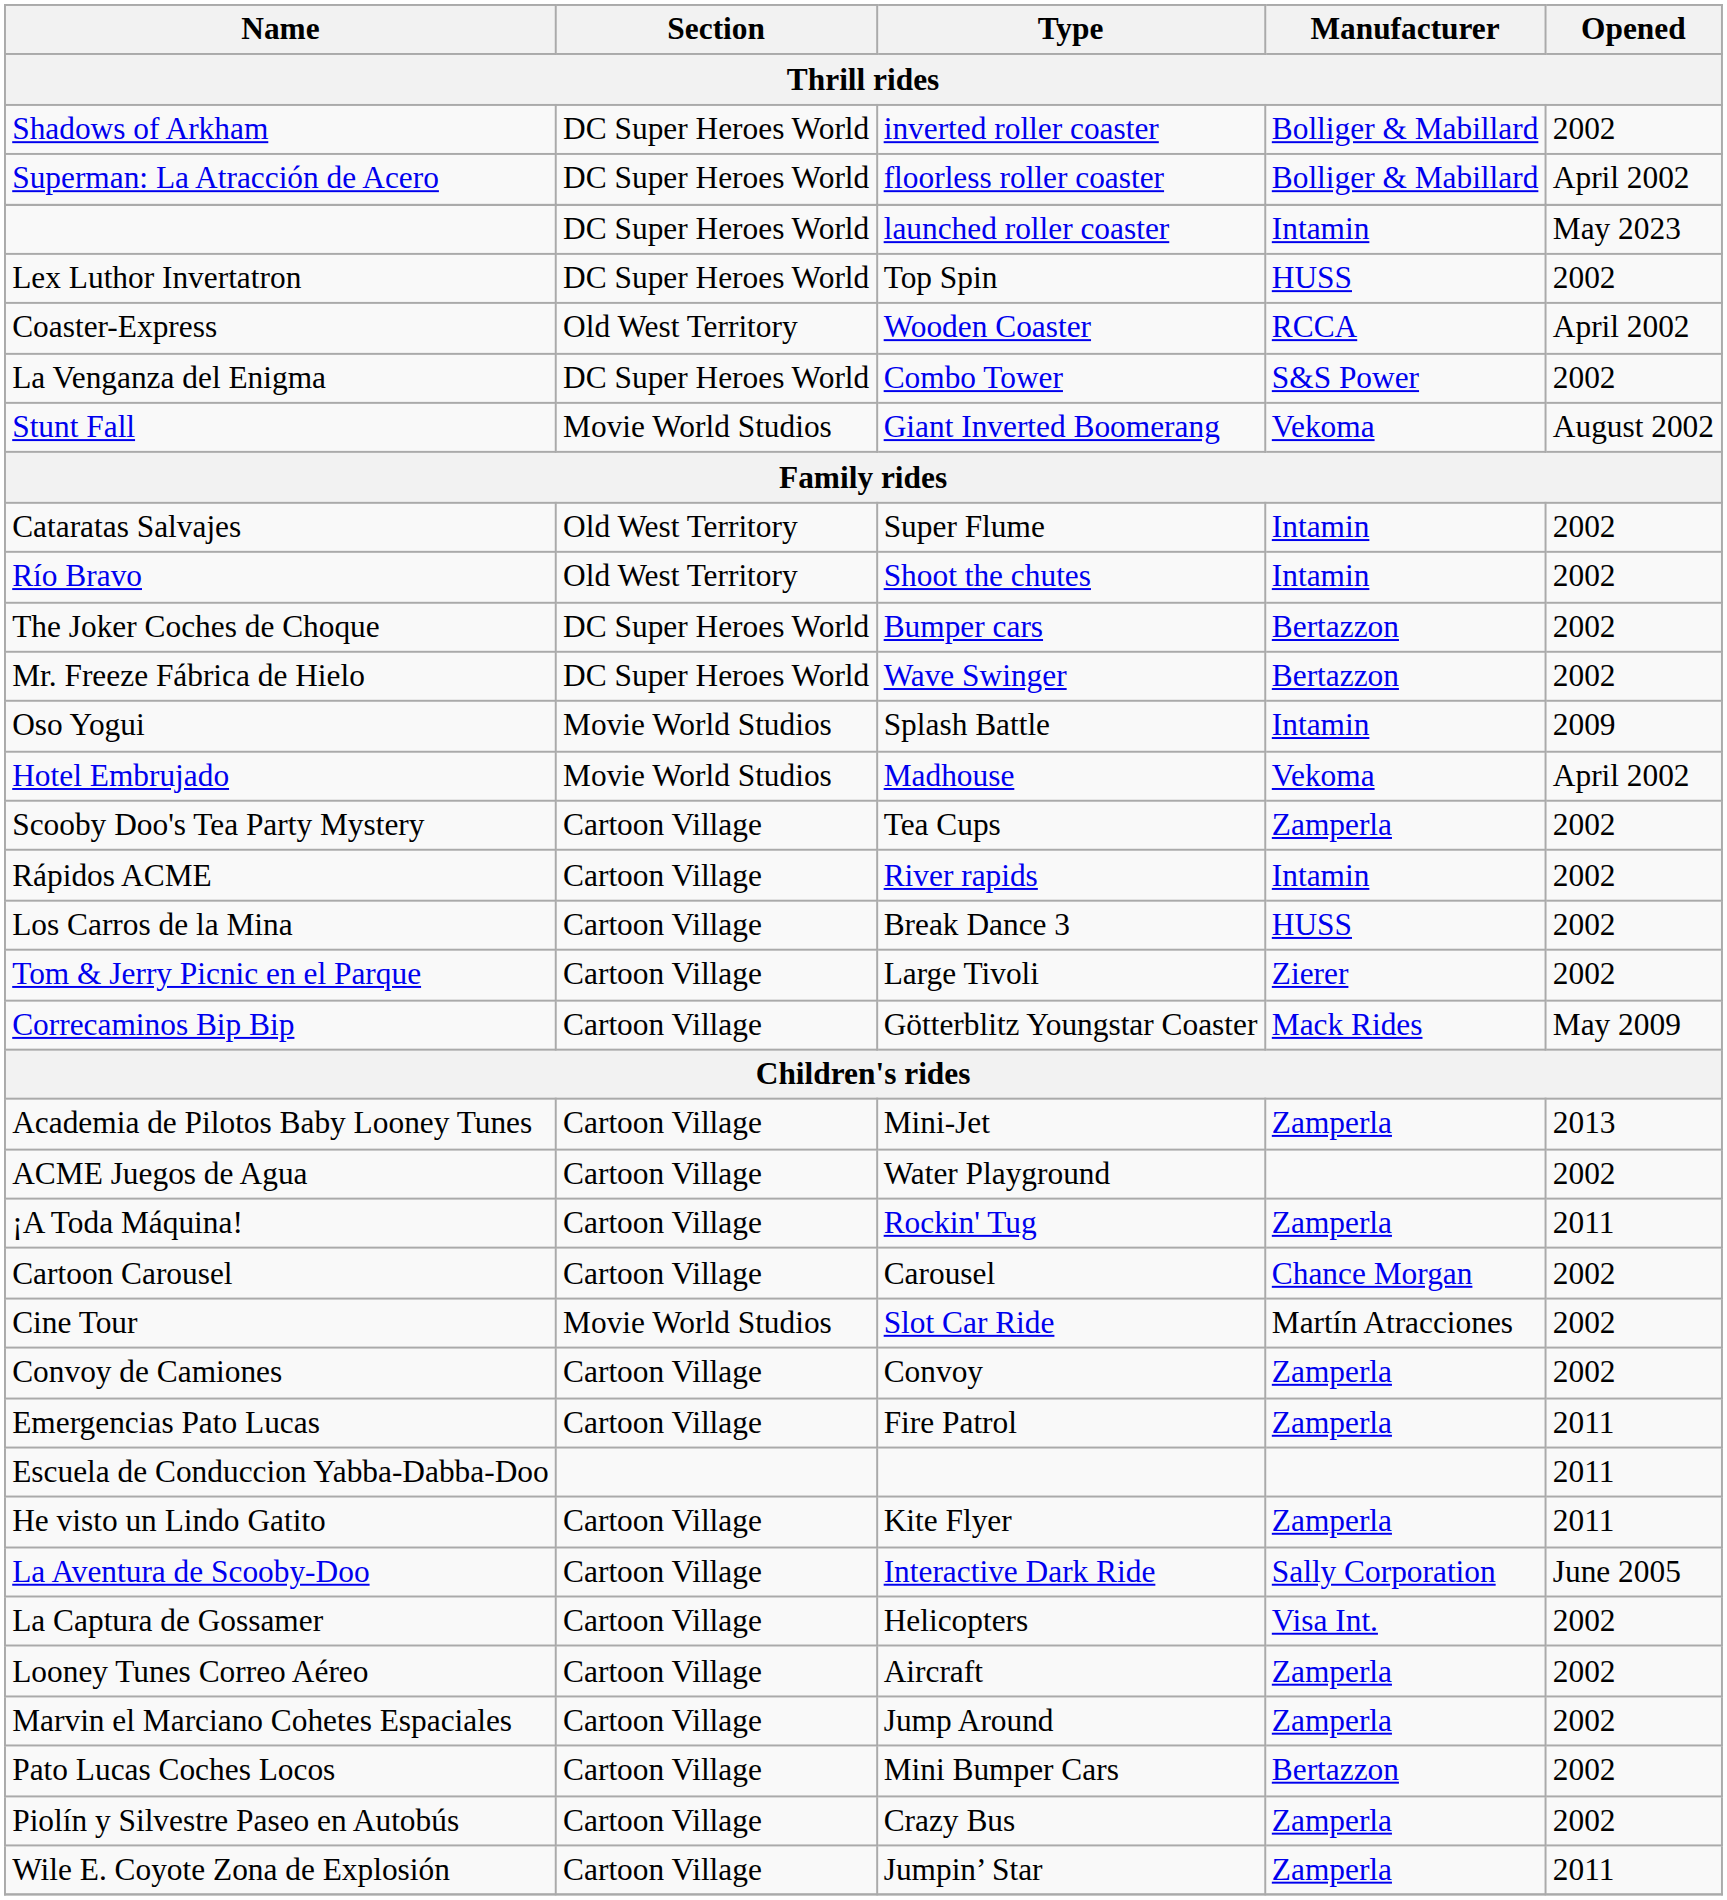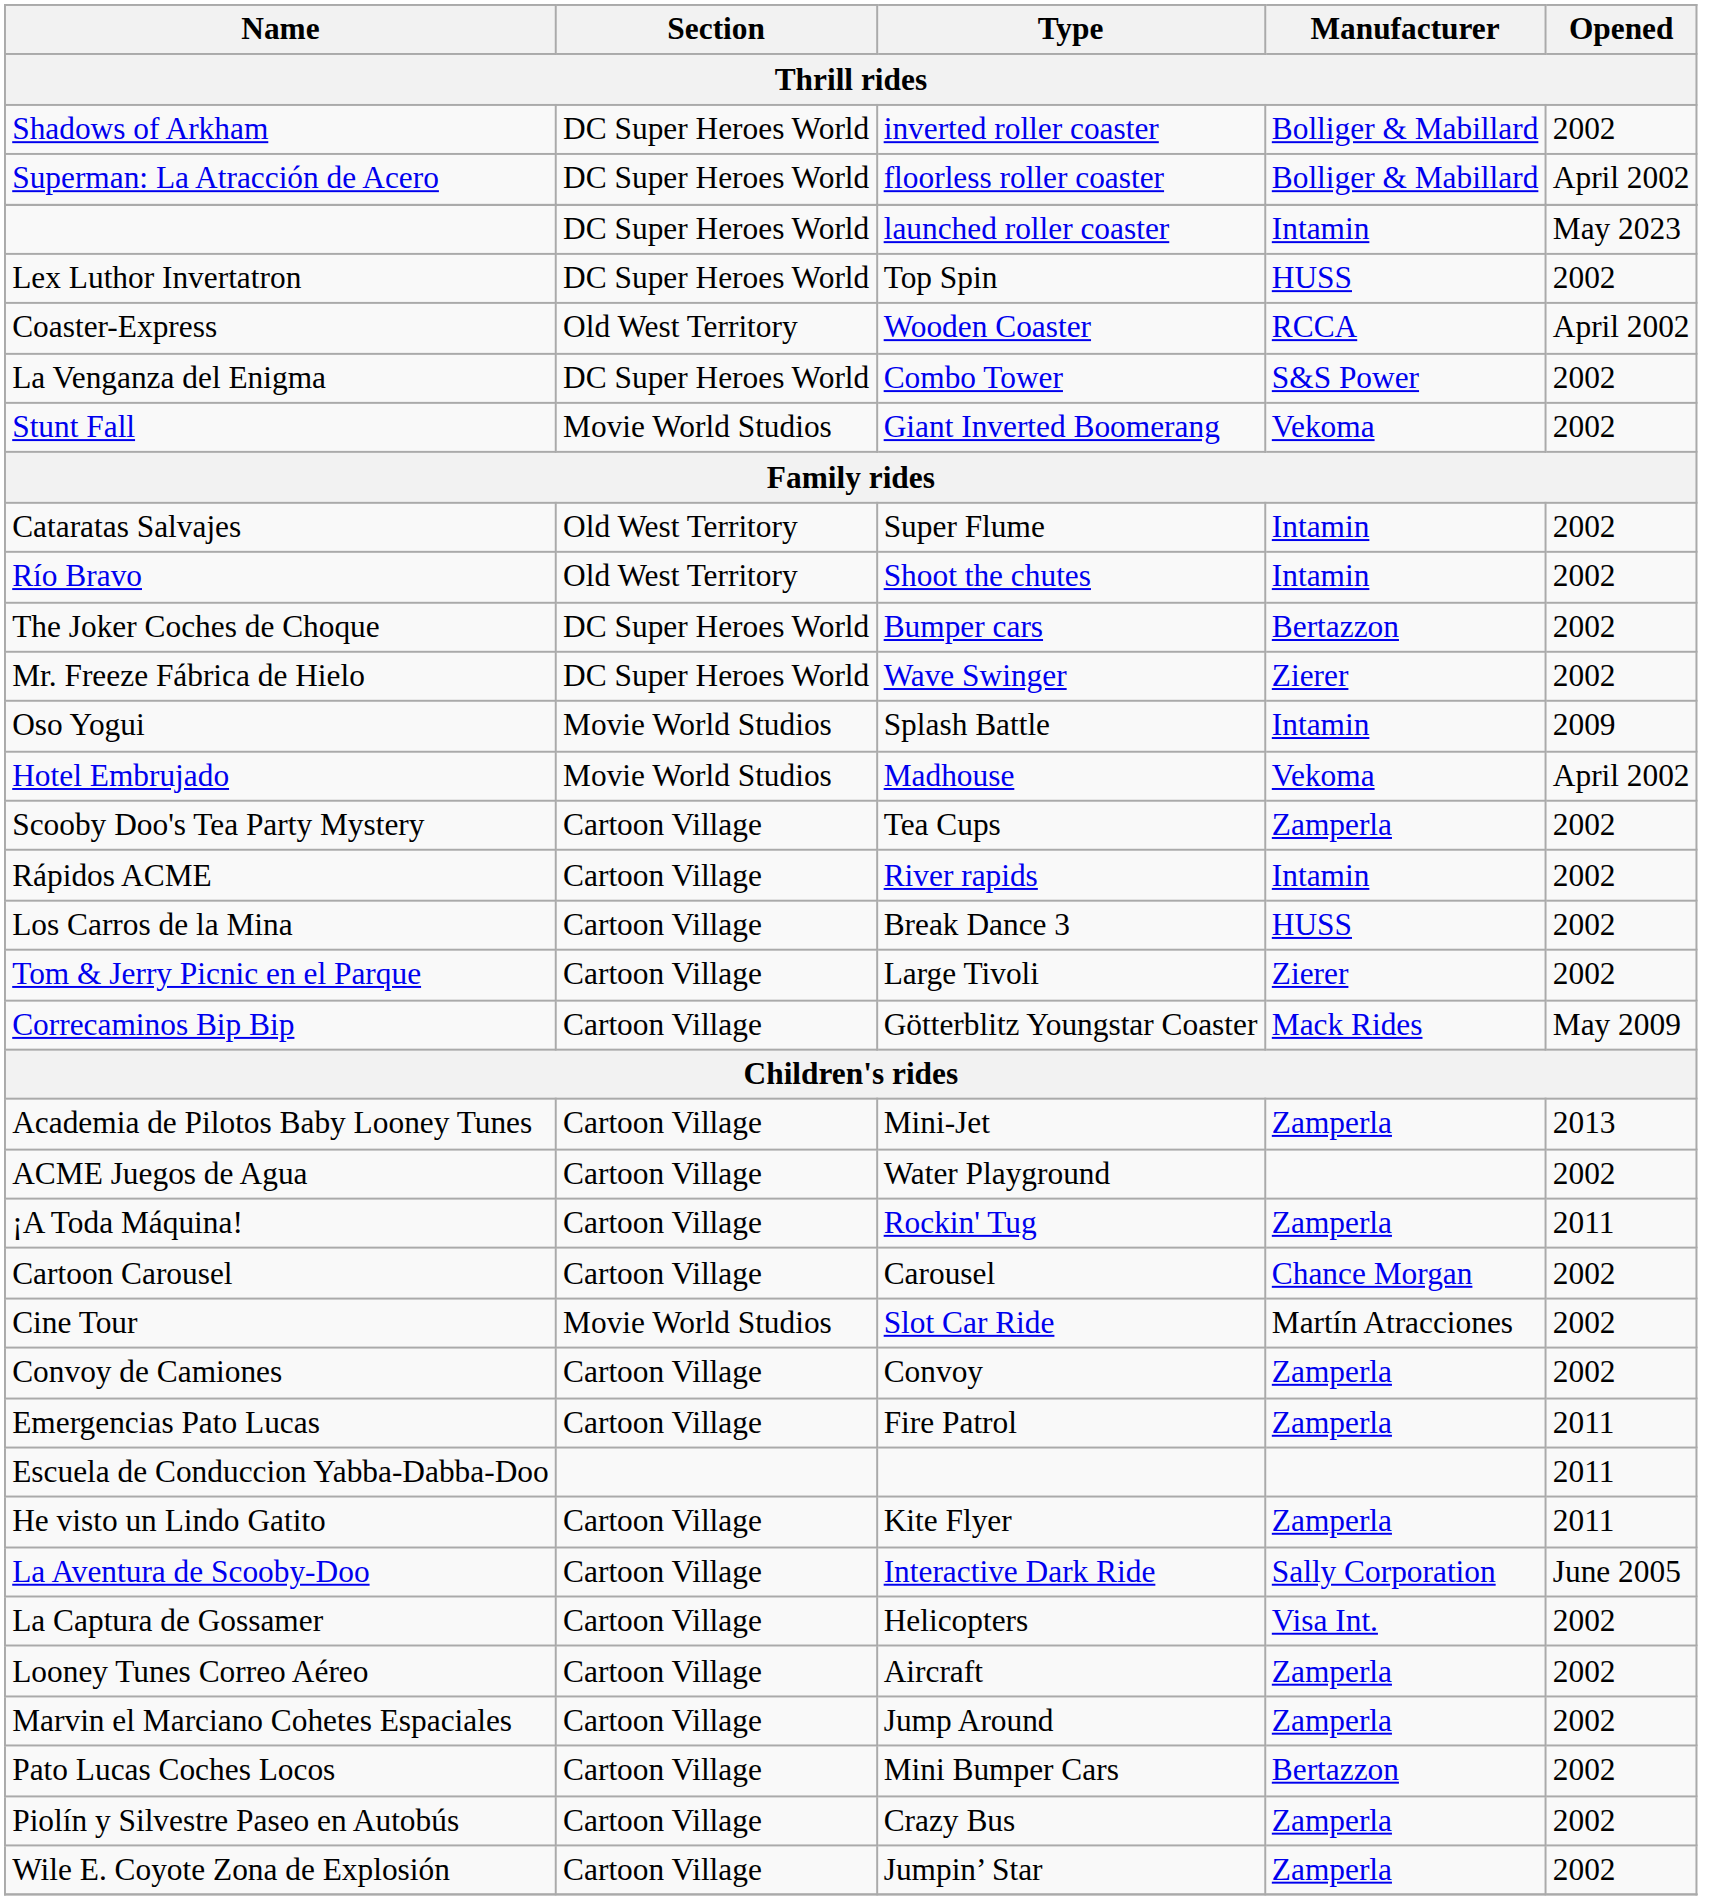 <table class="wikitable">
 <tr>
 <th>Name</th>
 <th>Section</th>
 <th>Type</th>
 <th>Manufacturer</th>
 <th>Opened</th>
 </tr>
 <tr>
 <th colspan="6">Thrill rides</th>
 </tr>
 <tr>
 <td><a href='#'>Shadows of Arkham</a></td>
 <td>DC Super Heroes World</td>
 <td><a href='#'>inverted roller coaster</a></td>
 <td><a href='#'>Bolliger & Mabillard</a></td>
 <td>2002</td>
 </tr>
 <tr>
 <td><a href='#'>Superman: La Atracción de Acero</a></td>
 <td>DC Super Heroes World</td>
 <td><a href='#'>floorless roller coaster</a></td>
 <td><a href='#'>Bolliger & Mabillard</a></td>
 <td>April 2002</td>
 </tr>
 <tr>
 </tr>
 <tr>
 <td></td>
 <td>DC Super Heroes World</td>
 <td><a href='#'>launched roller coaster</a></td>
 <td><a href='#'>Intamin</a></td>
 <td>May 2023</td>
 </tr>
 <tr>
 <td>Lex Luthor Invertatron</td>
 <td>DC Super Heroes World</td>
 <td>Top Spin</td>
 <td><a href='#'>HUSS</a></td>
 <td>2002</td>
 </tr>
 <tr>
 <td>Coaster-Express</td>
 <td>Old West Territory</td>
 <td><a href='#'>Wooden Coaster</a></td>
 <td><a href='#'>RCCA</a></td>
 <td>April 2002</td>
 </tr>
 <tr>
 <td>La Venganza del Enigma</td>
 <td>DC Super Heroes World</td>
 <td><a href='#'>Combo Tower</a></td>
 <td><a href='#'>S&S Power</a></td>
 <td>2002</td>
 </tr>
 <tr>
 <td><a href='#'>Stunt Fall</a></td>
 <td>Movie World Studios</td>
 <td><a href='#'>Giant Inverted Boomerang</a></td>
 <td><a href='#'>Vekoma</a></td>
-<td>August 2002</td>
+<td>2002</td>
 </tr>
 <tr>
 <th colspan="6">Family rides</th>
 </tr>
 <tr>
 <td>Cataratas Salvajes</td>
 <td>Old West Territory</td>
 <td>Super Flume</td>
 <td><a href='#'>Intamin</a></td>
 <td>2002</td>
 </tr>
 <tr>
 <td><a href='#'>Río Bravo</a></td>
 <td>Old West Territory</td>
 <td><a href='#'>Shoot the chutes</a></td>
 <td><a href='#'>Intamin</a></td>
 <td>2002</td>
 </tr>
 <tr>
 <td>The Joker Coches de Choque</td>
 <td>DC Super Heroes World</td>
 <td><a href='#'>Bumper cars</a></td>
 <td><a href='#'>Bertazzon</a></td>
 <td>2002</td>
 </tr>
 <tr>
 <td>Mr. Freeze Fábrica de Hielo</td>
 <td>DC Super Heroes World</td>
 <td><a href='#'>Wave Swinger</a></td>
-<td><a href='#'>Bertazzon</a></td>
+<td><a href='#'>Zierer</a></td>
 <td>2002</td>
 </tr>
 <tr>
 <td>Oso Yogui</td>
 <td>Movie World Studios</td>
 <td>Splash Battle</td>
 <td><a href='#'>Intamin</a></td>
 <td>2009</td>
 </tr>
 <tr>
 <td><a href='#'>Hotel Embrujado</a></td>
 <td>Movie World Studios</td>
 <td><a href='#'>Madhouse</a></td>
 <td><a href='#'>Vekoma</a></td>
 <td>April 2002</td>
 </tr>
 <tr>
 <td>Scooby Doo's Tea Party Mystery</td>
 <td>Cartoon Village</td>
 <td>Tea Cups</td>
 <td><a href='#'>Zamperla</a></td>
 <td>2002</td>
 </tr>
 <tr>
 <td>Rápidos ACME</td>
 <td>Cartoon Village</td>
 <td><a href='#'>River rapids</a></td>
 <td><a href='#'>Intamin</a></td>
 <td>2002</td>
 </tr>
 <tr>
 <td>Los Carros de la Mina</td>
 <td>Cartoon Village</td>
 <td>Break Dance 3</td>
 <td><a href='#'>HUSS</a></td>
 <td>2002</td>
 </tr>
 <tr>
 <td><a href='#'>Tom & Jerry Picnic en el Parque</a></td>
 <td>Cartoon Village</td>
 <td>Large Tivoli</td>
 <td><a href='#'>Zierer</a></td>
 <td>2002</td>
 </tr>
 <tr>
 <td><a href='#'>Correcaminos Bip Bip</a></td>
 <td>Cartoon Village</td>
 <td>Götterblitz Youngstar Coaster</td>
 <td><a href='#'>Mack Rides</a></td>
 <td>May 2009</td>
 </tr>
 <tr>
 <th colspan="6">Children's rides</th>
 </tr>
 <tr>
 <td>Academia de Pilotos Baby Looney Tunes</td>
 <td>Cartoon Village</td>
 <td>Mini-Jet</td>
 <td><a href='#'>Zamperla</a></td>
 <td>2013</td>
 </tr>
 <tr>
 <td>ACME Juegos de Agua</td>
 <td>Cartoon Village</td>
 <td>Water Playground</td>
 <td></td>
 <td>2002</td>
 </tr>
 <tr>
 <td>¡A Toda Máquina!</td>
 <td>Cartoon Village</td>
 <td><a href='#'>Rockin' Tug</a></td>
 <td><a href='#'>Zamperla</a></td>
 <td>2011</td>
 </tr>
 <tr>
 <td>Cartoon Carousel</td>
 <td>Cartoon Village</td>
 <td>Carousel</td>
 <td><a href='#'>Chance Morgan</a></td>
 <td>2002</td>
 </tr>
 <tr>
 <td>Cine Tour</td>
 <td>Movie World Studios</td>
 <td><a href='#'>Slot Car Ride</a></td>
 <td>Martín Atracciones</td>
 <td>2002</td>
 </tr>
 <tr>
 <td>Convoy de Camiones</td>
 <td>Cartoon Village</td>
 <td>Convoy</td>
 <td><a href='#'>Zamperla</a></td>
 <td>2002</td>
 </tr>
 <tr>
 <td>Emergencias Pato Lucas</td>
 <td>Cartoon Village</td>
 <td>Fire Patrol</td>
 <td><a href='#'>Zamperla</a></td>
 <td>2011</td>
 </tr>
 <tr>
 <td>Escuela de Conduccion Yabba-Dabba-Doo</td>
 <td></td>
 <td></td>
 <td></td>
 <td>2011</td>
 </tr>
 <tr>
 <td>He visto un Lindo Gatito</td>
 <td>Cartoon Village</td>
 <td>Kite Flyer</td>
 <td><a href='#'>Zamperla</a></td>
 <td>2011</td>
 </tr>
 <tr>
 <td><a href='#'>La Aventura de Scooby-Doo</a></td>
 <td>Cartoon Village</td>
 <td><a href='#'>Interactive Dark Ride</a></td>
 <td><a href='#'>Sally Corporation</a></td>
 <td>June 2005</td>
 </tr>
 <tr>
 <td>La Captura de Gossamer</td>
 <td>Cartoon Village</td>
 <td>Helicopters</td>
 <td><a href='#'>Visa Int.</a></td>
 <td>2002</td>
 </tr>
 <tr>
 <td>Looney Tunes Correo Aéreo</td>
 <td>Cartoon Village</td>
 <td>Aircraft</td>
 <td><a href='#'>Zamperla</a></td>
 <td>2002</td>
 </tr>
 <tr>
 <td>Marvin el Marciano Cohetes Espaciales</td>
 <td>Cartoon Village</td>
 <td>Jump Around</td>
 <td><a href='#'>Zamperla</a></td>
 <td>2002</td>
 </tr>
 <tr>
 <td>Pato Lucas Coches Locos</td>
 <td>Cartoon Village</td>
 <td>Mini Bumper Cars</td>
 <td><a href='#'>Bertazzon</a></td>
 <td>2002</td>
 </tr>
 <tr>
 <td>Piolín y Silvestre Paseo en Autobús</td>
 <td>Cartoon Village</td>
 <td>Crazy Bus</td>
 <td><a href='#'>Zamperla</a></td>
 <td>2002</td>
 </tr>
 <tr>
 <td>Wile E. Coyote Zona de Explosión</td>
 <td>Cartoon Village</td>
 <td>Jumpin’ Star</td>
 <td><a href='#'>Zamperla</a></td>
-<td>2011</td>
+<td>2002</td>
 </tr>
 <tr>
 </tr>
 </table>
